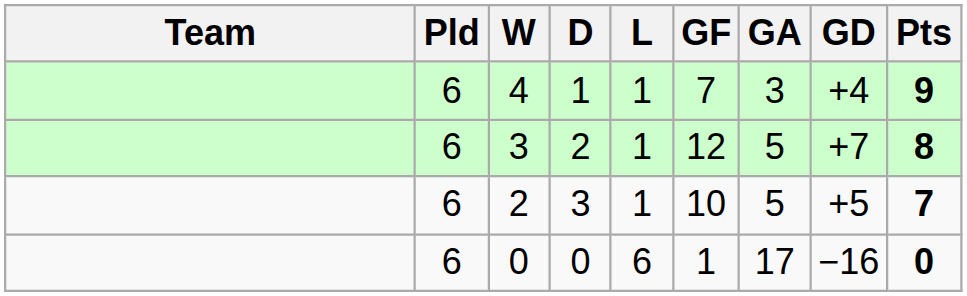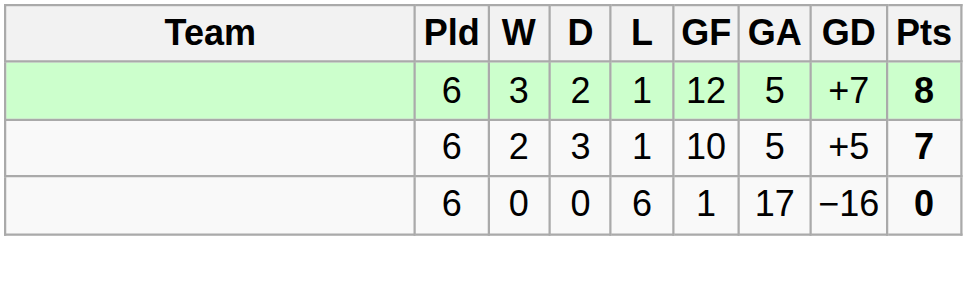 <table class="wikitable" style="text-align:center;">
 <tr>
 <th width=175>Team</th>
 <th style="width:20px;" abbr="Played">Pld</th>
 <th style="width:20px;" abbr="Won">W</th>
 <th style="width:20px;" abbr="Drawn">D</th>
 <th style="width:20px;" abbr="Lost">L</th>
 <th style="width:20px;" abbr="Goals for">GF</th>
 <th style="width:20px;" abbr="Goals against">GA</th>
 <th style="width:20px;" abbr="Goal difference">GD</th>
 <th style="width:20px;" abbr="Points">Pts</th>
-</tr>
-<tr bgcolor="#ccffcc">
-<td align=left></td>
-<td>6</td>
-<td>4</td>
-<td>1</td>
-<td>1</td>
-<td>7</td>
-<td>3</td>
-<td>+4</td>
-<td><strong>9</strong></td>
 </tr>
 <tr bgcolor="#ccffcc">
 <td align=left></td>
 <td>6</td>
 <td>3</td>
 <td>2</td>
 <td>1</td>
 <td>12</td>
 <td>5</td>
 <td>+7</td>
 <td><strong>8</strong></td>
 </tr>
 <tr>
 <td align=left></td>
 <td>6</td>
 <td>2</td>
 <td>3</td>
 <td>1</td>
 <td>10</td>
 <td>5</td>
 <td>+5</td>
 <td><strong>7</strong></td>
 </tr>
 <tr>
 <td align=left></td>
 <td>6</td>
 <td>0</td>
 <td>0</td>
 <td>6</td>
 <td>1</td>
 <td>17</td>
 <td>−16</td>
 <td><strong>0</strong></td>
 </tr>
 </table>
